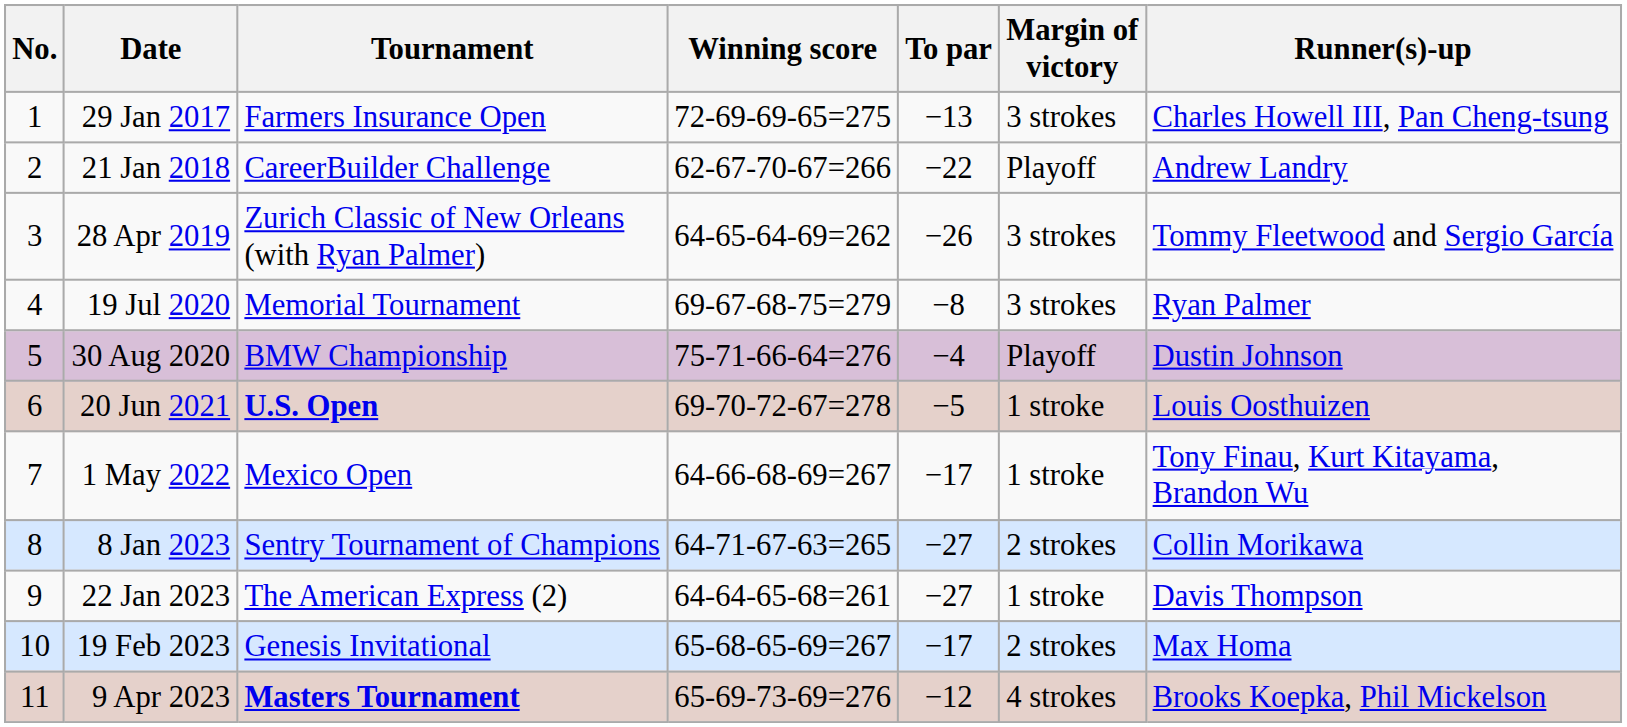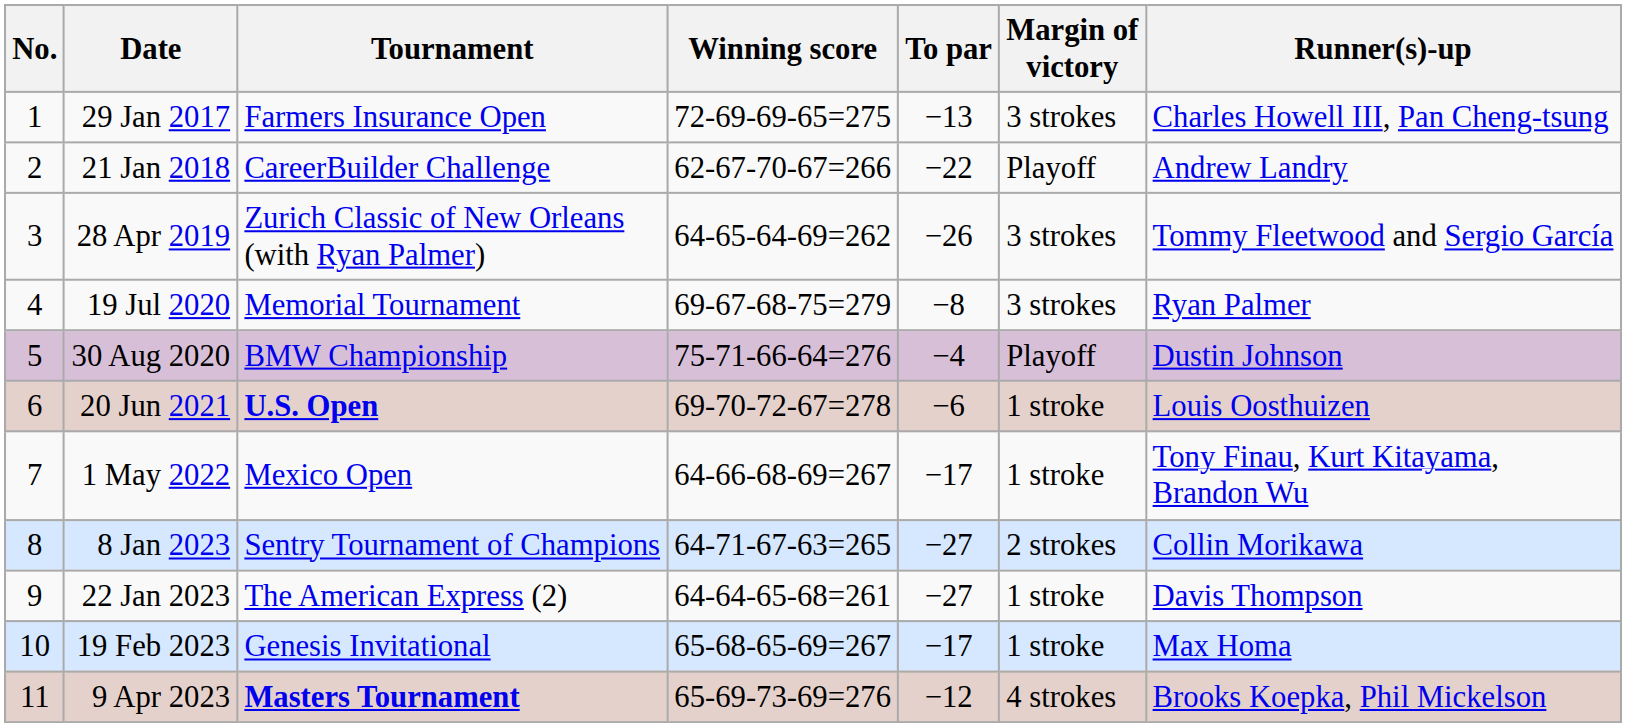 <table class="wikitable" style="font-size:95%;">
 <tr>
 <th>No.</th>
 <th>Date</th>
 <th>Tournament</th>
 <th>Winning score</th>
 <th>To par</th>
 <th>Margin of<br>victory</th>
 <th>Runner(s)-up</th>
 </tr>
 <tr>
 <td align=center>1</td>
 <td align=right>29 Jan <a href='#'>2017</a></td>
 <td><a href='#'>Farmers Insurance Open</a></td>
 <td align=right>72-69-69-65=275</td>
 <td align=center>−13</td>
 <td>3 strokes</td>
 <td> <a href='#'>Charles Howell III</a>,  <a href='#'>Pan Cheng-tsung</a></td>
 </tr>
 <tr>
 <td align=center>2</td>
 <td align=right>21 Jan <a href='#'>2018</a></td>
 <td><a href='#'>CareerBuilder Challenge</a></td>
 <td align=right>62-67-70-67=266</td>
 <td align=center>−22</td>
 <td>Playoff</td>
 <td> <a href='#'>Andrew Landry</a></td>
 </tr>
 <tr>
 <td align=center>3</td>
 <td align=right>28 Apr <a href='#'>2019</a></td>
 <td><a href='#'>Zurich Classic of New Orleans</a><br>(with  <a href='#'>Ryan Palmer</a>)</td>
 <td align=right>64-65-64-69=262</td>
 <td align=center>−26</td>
 <td>3 strokes</td>
 <td> <a href='#'>Tommy Fleetwood</a> and  <a href='#'>Sergio García</a></td>
 </tr>
 <tr>
 <td align=center>4</td>
 <td align=right>19 Jul <a href='#'>2020</a></td>
 <td><a href='#'>Memorial Tournament</a></td>
 <td align=right>69-67-68-75=279</td>
 <td align=center>−8</td>
 <td>3 strokes</td>
 <td> <a href='#'>Ryan Palmer</a></td>
 </tr>
 <tr style="background:thistle;">
 <td align=center>5</td>
 <td align=right>30 Aug 2020</td>
 <td><a href='#'>BMW Championship</a></td>
 <td align=right>75-71-66-64=276</td>
 <td align=center>−4</td>
 <td>Playoff</td>
 <td> <a href='#'>Dustin Johnson</a></td>
 </tr>
 <tr style="background:#e5d1cb;">
 <td align=center>6</td>
 <td align=right>20 Jun <a href='#'>2021</a></td>
 <td><strong><a href='#'>U.S. Open</a></strong></td>
 <td align=right>69-70-72-67=278</td>
-<td align=center>−5</td>
+<td align=center>−6</td>
 <td>1 stroke</td>
 <td> <a href='#'>Louis Oosthuizen</a></td>
 </tr>
 <tr>
 <td align=center>7</td>
 <td align=right>1 May <a href='#'>2022</a></td>
 <td><a href='#'>Mexico Open</a></td>
 <td align=right>64-66-68-69=267</td>
 <td align=center>−17</td>
 <td>1 stroke</td>
 <td> <a href='#'>Tony Finau</a>,  <a href='#'>Kurt Kitayama</a>,<br> <a href='#'>Brandon Wu</a></td>
 </tr>
 <tr style="background:#D6E8FF;">
 <td align=center>8</td>
 <td align=right>8 Jan <a href='#'>2023</a></td>
 <td><a href='#'>Sentry Tournament of Champions</a></td>
 <td align=right>64-71-67-63=265</td>
 <td align=center>−27</td>
 <td>2 strokes</td>
 <td> <a href='#'>Collin Morikawa</a></td>
 </tr>
 <tr>
 <td align=center>9</td>
 <td align=right>22 Jan 2023</td>
 <td><a href='#'>The American Express</a> (2)</td>
 <td align=right>64-64-65-68=261</td>
 <td align=center>−27</td>
 <td>1 stroke</td>
 <td> <a href='#'>Davis Thompson</a></td>
 </tr>
 <tr style="background:#D6E8FF;">
 <td align=center>10</td>
 <td align=right>19 Feb 2023</td>
 <td><a href='#'>Genesis Invitational</a></td>
 <td align=right>65-68-65-69=267</td>
 <td align=center>−17</td>
-<td>2 strokes</td>
+<td>1 stroke</td>
 <td> <a href='#'>Max Homa</a></td>
 </tr>
 <tr style="background:#e5d1cb;">
 <td align=center>11</td>
 <td align=right>9 Apr 2023</td>
 <td><strong><a href='#'>Masters Tournament</a></strong></td>
 <td align=right>65-69-73-69=276</td>
 <td align=center>−12</td>
 <td>4 strokes</td>
 <td> <a href='#'>Brooks Koepka</a>,  <a href='#'>Phil Mickelson</a></td>
 </tr>
 </table>
